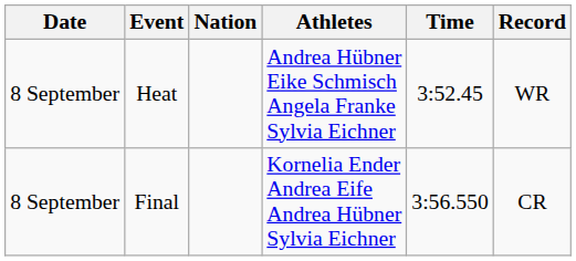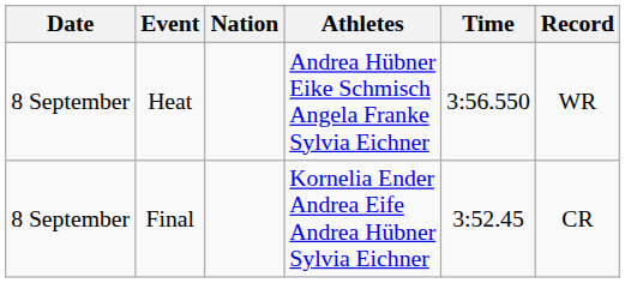 <table class=wikitable style=text-align:center>
 <tr>
 <th>Date</th>
 <th>Event</th>
 <th>Nation</th>
 <th>Athletes</th>
 <th>Time</th>
 <th>Record</th>
 </tr>
 <tr>
 <td>8 September</td>
 <td>Heat</td>
 <td align=left></td>
 <td align=left><a href='#'>Andrea Hübner</a><br><a href='#'>Eike Schmisch</a><br><a href='#'>Angela Franke</a><br><a href='#'>Sylvia Eichner</a></td>
-<td>3:52.45</td>
+<td>3:56.550</td>
 <td>WR</td>
 </tr>
 <tr>
 <td>8 September</td>
 <td>Final</td>
 <td align=left></td>
 <td align=left><a href='#'>Kornelia Ender</a><br><a href='#'>Andrea Eife</a><br><a href='#'>Andrea Hübner</a><br><a href='#'>Sylvia Eichner</a></td>
-<td>3:56.550</td>
+<td>3:52.45</td>
 <td>CR</td>
 </tr>
 </table>
